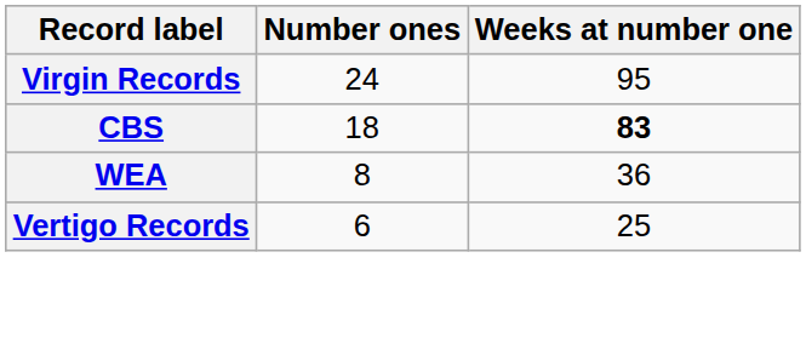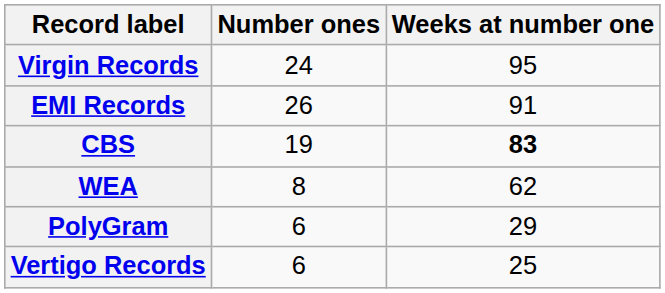 <table class="wikitable plainrowheaders sortable">
 <tr>
 <th scope=col>Record label</th>
 <th scope=col>Number ones</th>
 <th scope=col>Weeks at number one</th>
 </tr>
 <tr>
 <th scope=row><a href='#'>Virgin Records</a></th>
 <td align=center>24</td>
 <td align=center>95</td>
 </tr>
 <tr>
+<th scope=row><a href='#'>EMI Records</a></th>
+<td align=center>26</td>
+<td align=center>91</td>
+</tr>
+<tr>
 <th scope=row><a href='#'>CBS</a></th>
-<td align=center>18</td>
+<td align=center>19</td>
 <td align=center><strong>83</strong></td>
 </tr>
 <tr>
 <th scope=row><a href='#'>WEA</a></th>
 <td align=center>8</td>
-<td align=center>36</td>
+<td align=center>62</td>
+</tr>
+<tr>
+<th scope=row><a href='#'>PolyGram</a></th>
+<td align=center>6</td>
+<td align=center>29</td>
 </tr>
 <tr>
 <th scope=row><a href='#'>Vertigo Records</a></th>
 <td align=center>6</td>
 <td align=center>25</td>
 </tr>
 </table>
